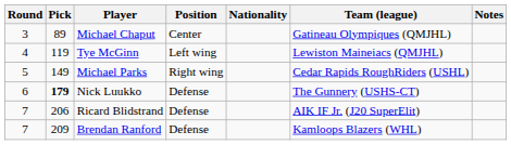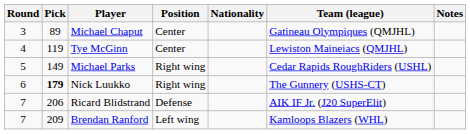 <table class="wikitable">
 <tr>
 <th>Round</th>
 <th>Pick</th>
 <th>Player</th>
 <th>Position</th>
 <th>Nationality</th>
 <th>Team (league)</th>
 <th>Notes</th>
 </tr>
 <tr>
 <td style="text-align:center">3</td>
 <td style="text-align:center">89</td>
 <td><a href='#'>Michael Chaput</a></td>
 <td>Center</td>
 <td></td>
 <td><a href='#'>Gatineau Olympiques</a> (QMJHL)</td>
 <td></td>
 </tr>
 <tr>
 <td style="text-align:center">4</td>
 <td style="text-align:center">119</td>
 <td><a href='#'>Tye McGinn</a></td>
-<td>Left wing</td>
+<td>Center</td>
 <td></td>
 <td><a href='#'>Lewiston Maineiacs</a> (<a href='#'>QMJHL</a>)</td>
 <td></td>
 </tr>
 <tr>
 <td style="text-align:center">5</td>
 <td style="text-align:center">149</td>
 <td><a href='#'>Michael Parks</a></td>
 <td>Right wing</td>
 <td></td>
 <td><a href='#'>Cedar Rapids RoughRiders</a> (<a href='#'>USHL</a>)</td>
 <td></td>
 </tr>
 <tr>
 <td style="text-align:center">6</td>
 <td style="text-align:center"><strong>179</strong></td>
 <td>Nick Luukko</td>
-<td>Defense</td>
+<td>Right wing</td>
 <td></td>
 <td><a href='#'>The Gunnery</a> (<a href='#'>USHS-CT</a>)</td>
 <td></td>
 </tr>
 <tr>
 <td style="text-align:center">7</td>
 <td style="text-align:center">206</td>
 <td>Ricard Blidstrand</td>
 <td>Defense</td>
 <td></td>
 <td><a href='#'>AIK IF Jr.</a> (<a href='#'>J20 SuperElit</a>)</td>
 <td></td>
 </tr>
 <tr>
 <td style="text-align:center">7</td>
 <td style="text-align:center">209</td>
 <td><a href='#'>Brendan Ranford</a></td>
-<td>Defense</td>
+<td>Left wing</td>
 <td></td>
 <td><a href='#'>Kamloops Blazers</a> (<a href='#'>WHL</a>)</td>
 <td></td>
 </tr>
 </table>
